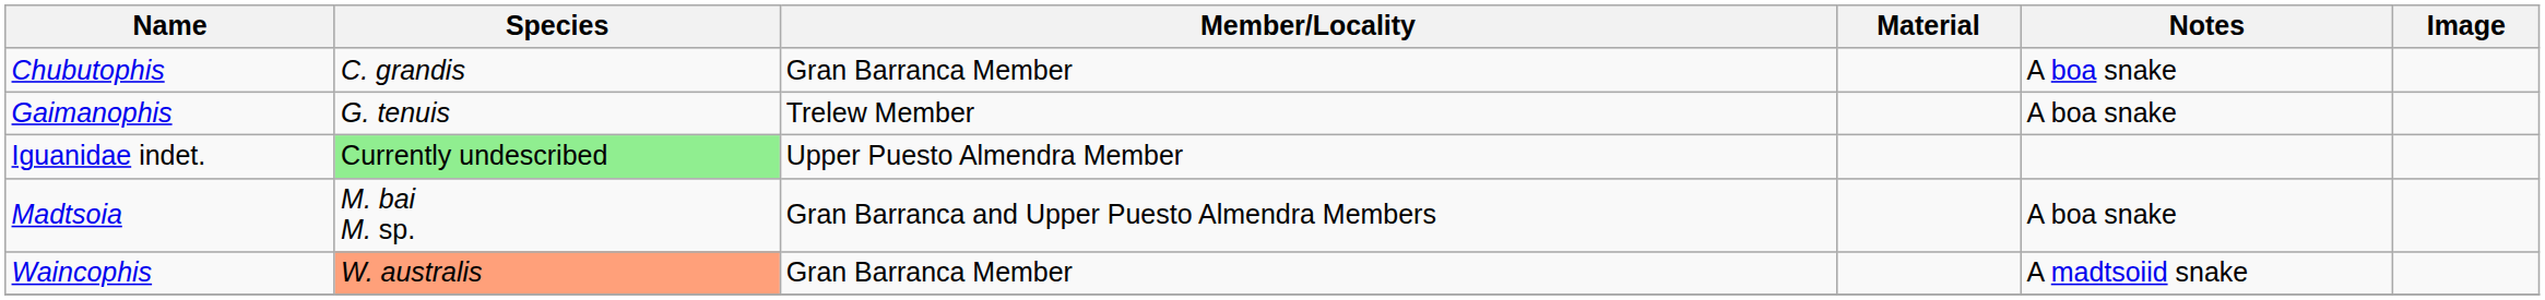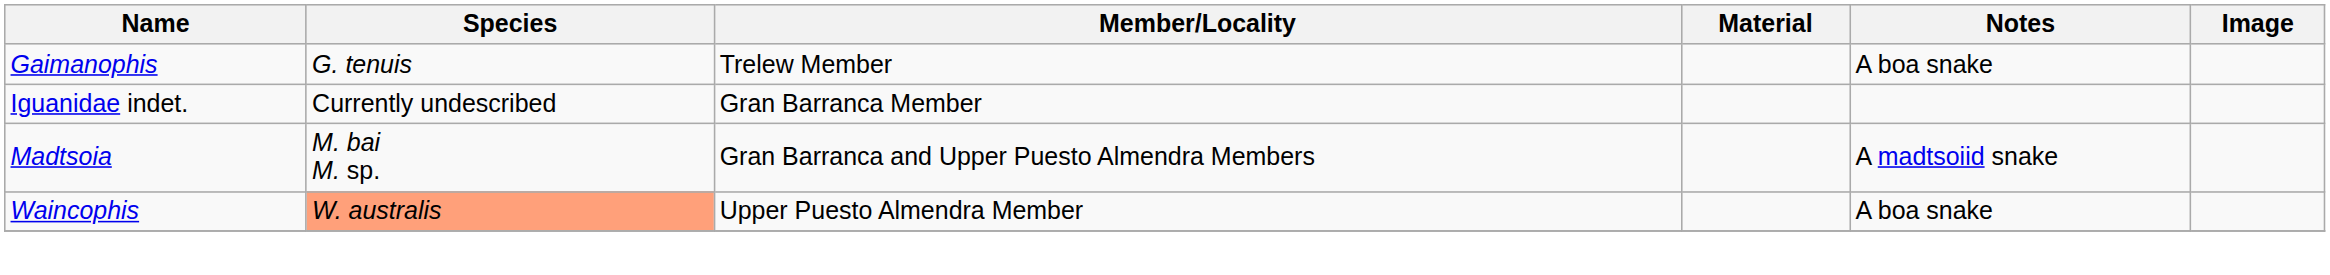 <table class="wikitable" align="center" width="75%">
 <tr>
 <th>Name</th>
 <th>Species</th>
 <th>Member/Locality</th>
 <th>Material</th>
 <th>Notes</th>
 <th>Image</th>
-</tr>
-<tr>
-<td><em><a href='#'>Chubutophis</a></em></td>
-<td><em>C. grandis</em></td>
-<td>Gran Barranca Member</td>
-<td></td>
-<td>A <a href='#'>boa</a> snake</td>
-<td></td>
 </tr>
 <tr>
 <td><em><a href='#'>Gaimanophis</a></em></td>
 <td><em>G. tenuis</em></td>
 <td>Trelew Member</td>
 <td></td>
 <td>A boa snake</td>
 <td></td>
 </tr>
 <tr>
 <td><a href='#'>Iguanidae</a> indet.</td>
-<td style="background: lightgreen;">Currently undescribed</td>
-<td>Upper Puesto Almendra Member</td>
+<td>Currently undescribed</td>
+<td>Gran Barranca Member</td>
 <td></td>
 <td></td>
 <td></td>
 </tr>
 <tr>
 <td><em><a href='#'>Madtsoia</a></em></td>
 <td><em>M. bai</em><br><em>M.</em> sp.</td>
 <td>Gran Barranca and Upper Puesto Almendra Members</td>
 <td></td>
-<td>A boa snake</td>
+<td>A <a href='#'>madtsoiid</a> snake</td>
 <td></td>
 </tr>
 <tr>
 <td><em><a href='#'>Waincophis</a></em></td>
 <td style="background: lightsalmon;"><em>W. australis</em></td>
-<td>Gran Barranca Member</td>
+<td>Upper Puesto Almendra Member</td>
 <td></td>
-<td>A <a href='#'>madtsoiid</a> snake</td>
+<td>A boa snake</td>
 <td></td>
 </tr>
 <tr>
 </tr>
 </table>
